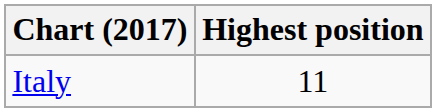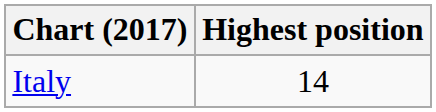 <table class="wikitable">
 <tr>
 <th>Chart (2017)</th>
 <th>Highest position</th>
 </tr>
 <tr>
 <td><a href='#'>Italy</a></td>
-<td align="center">11</td>
+<td align="center">14</td>
 </tr>
 </table>
